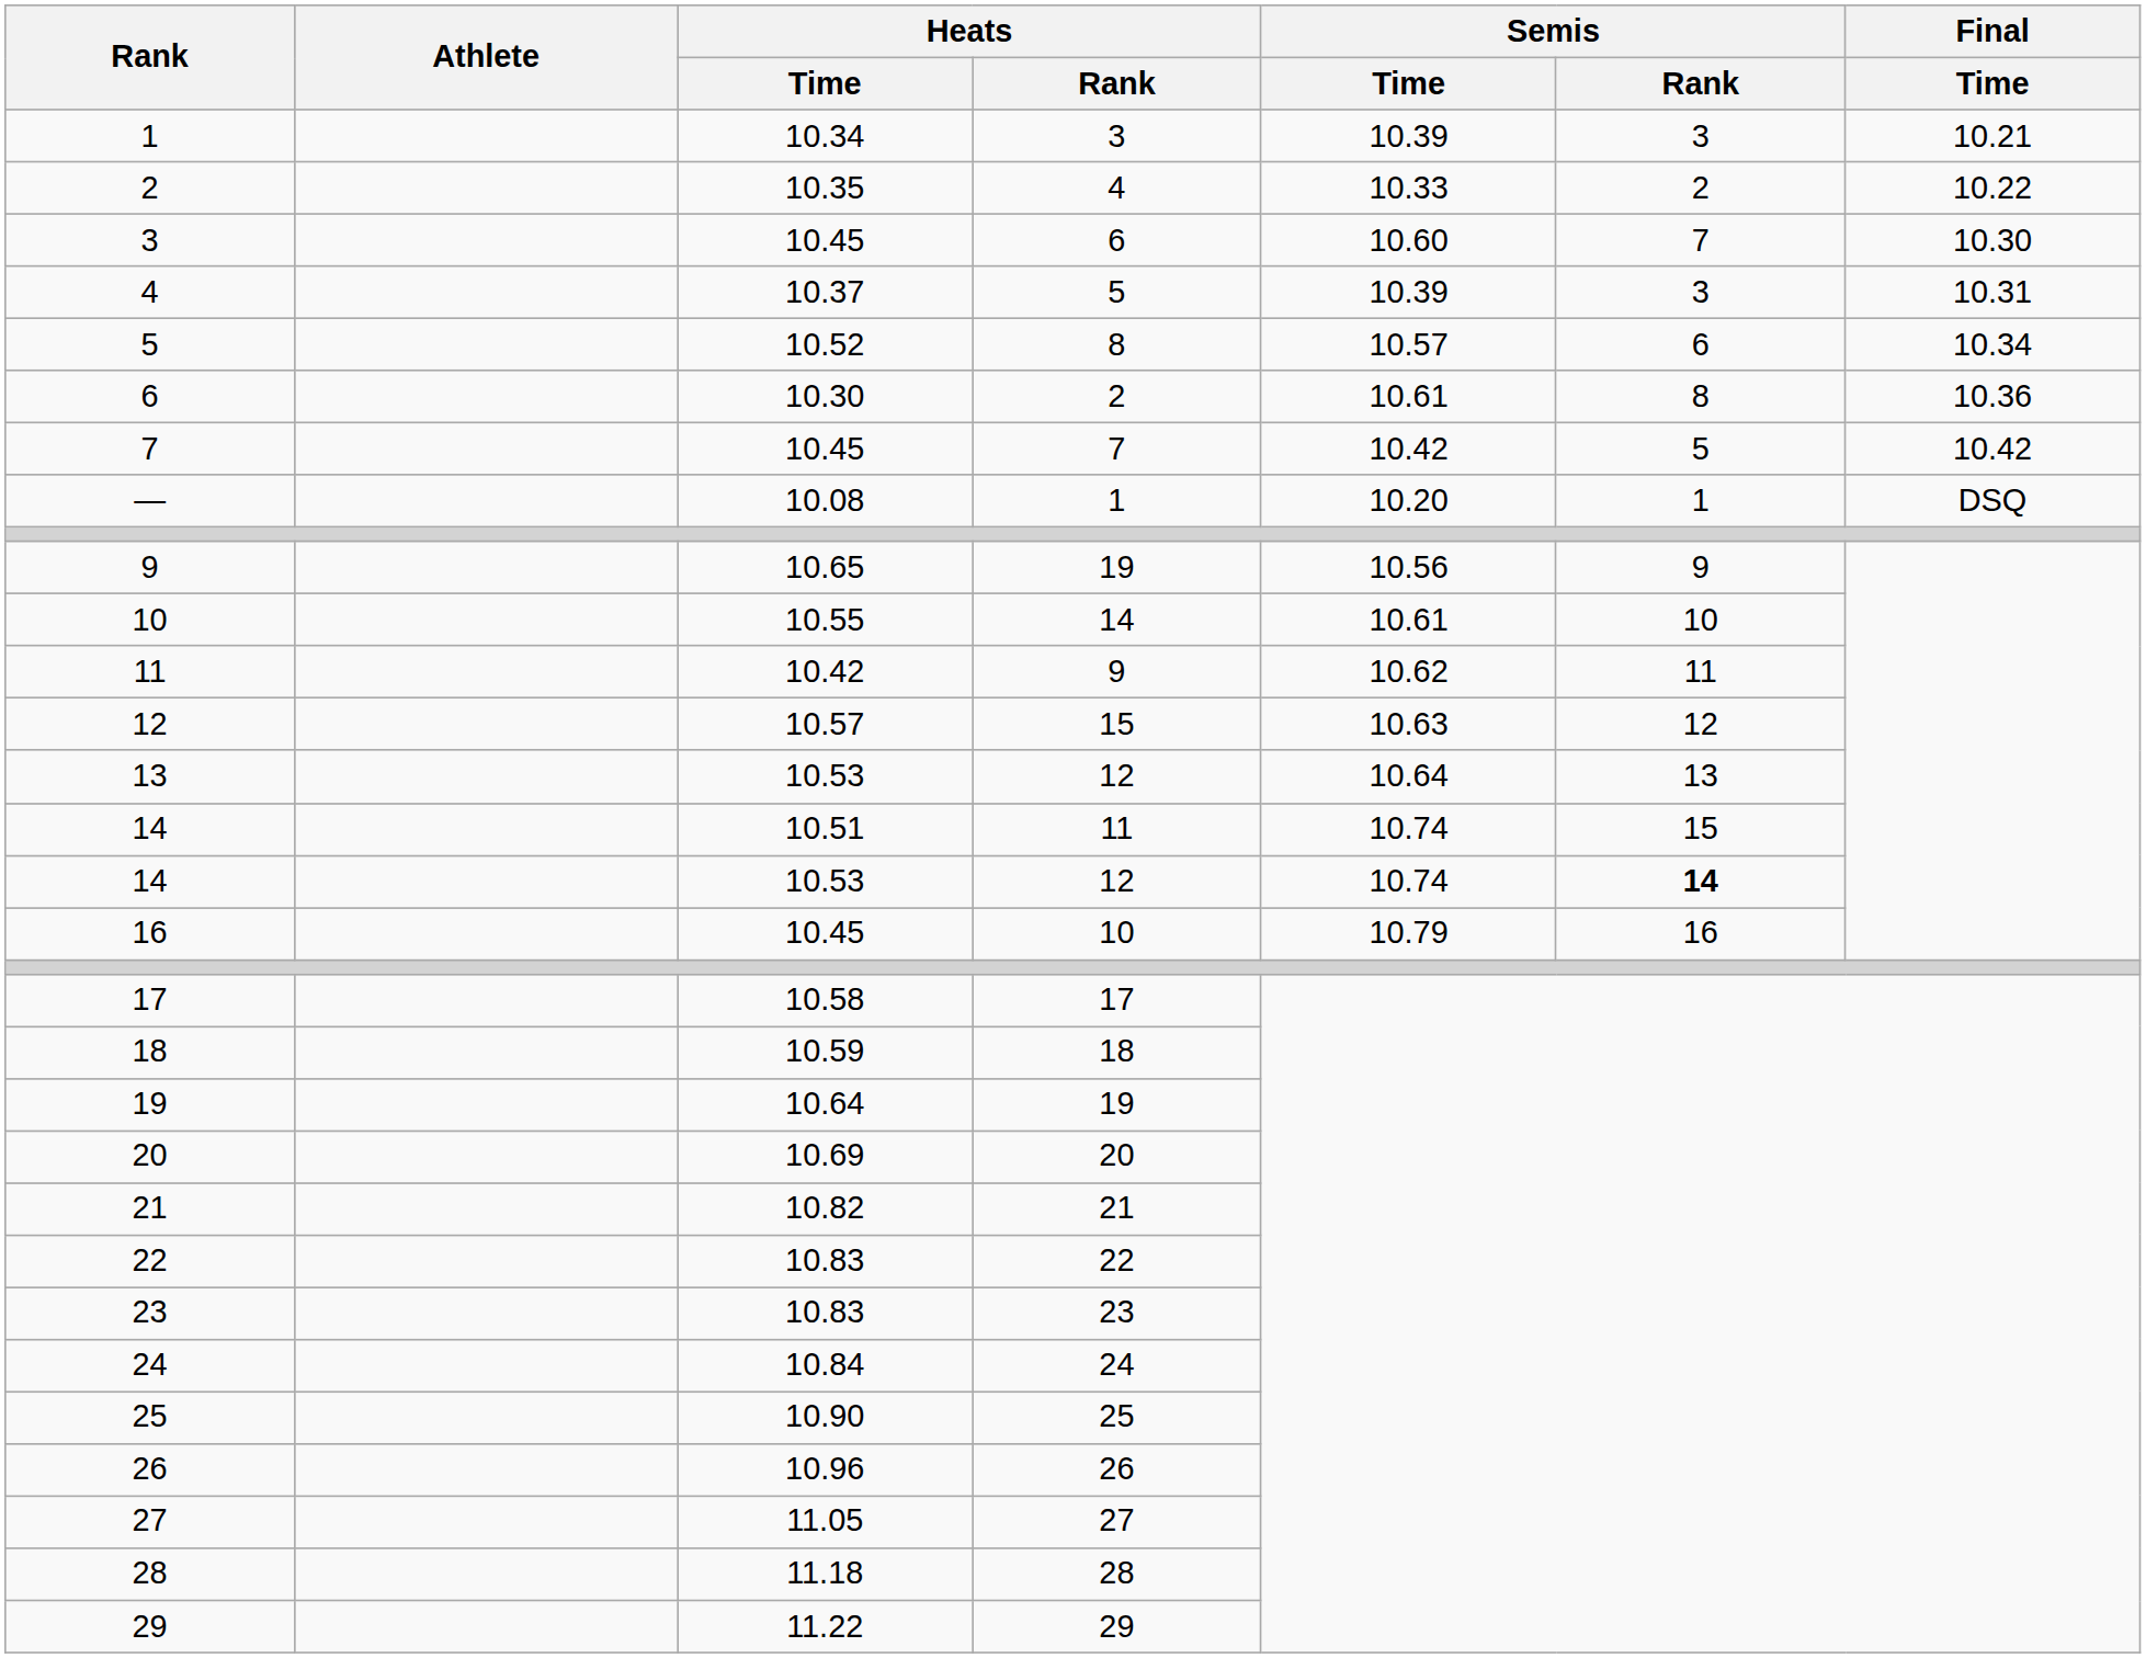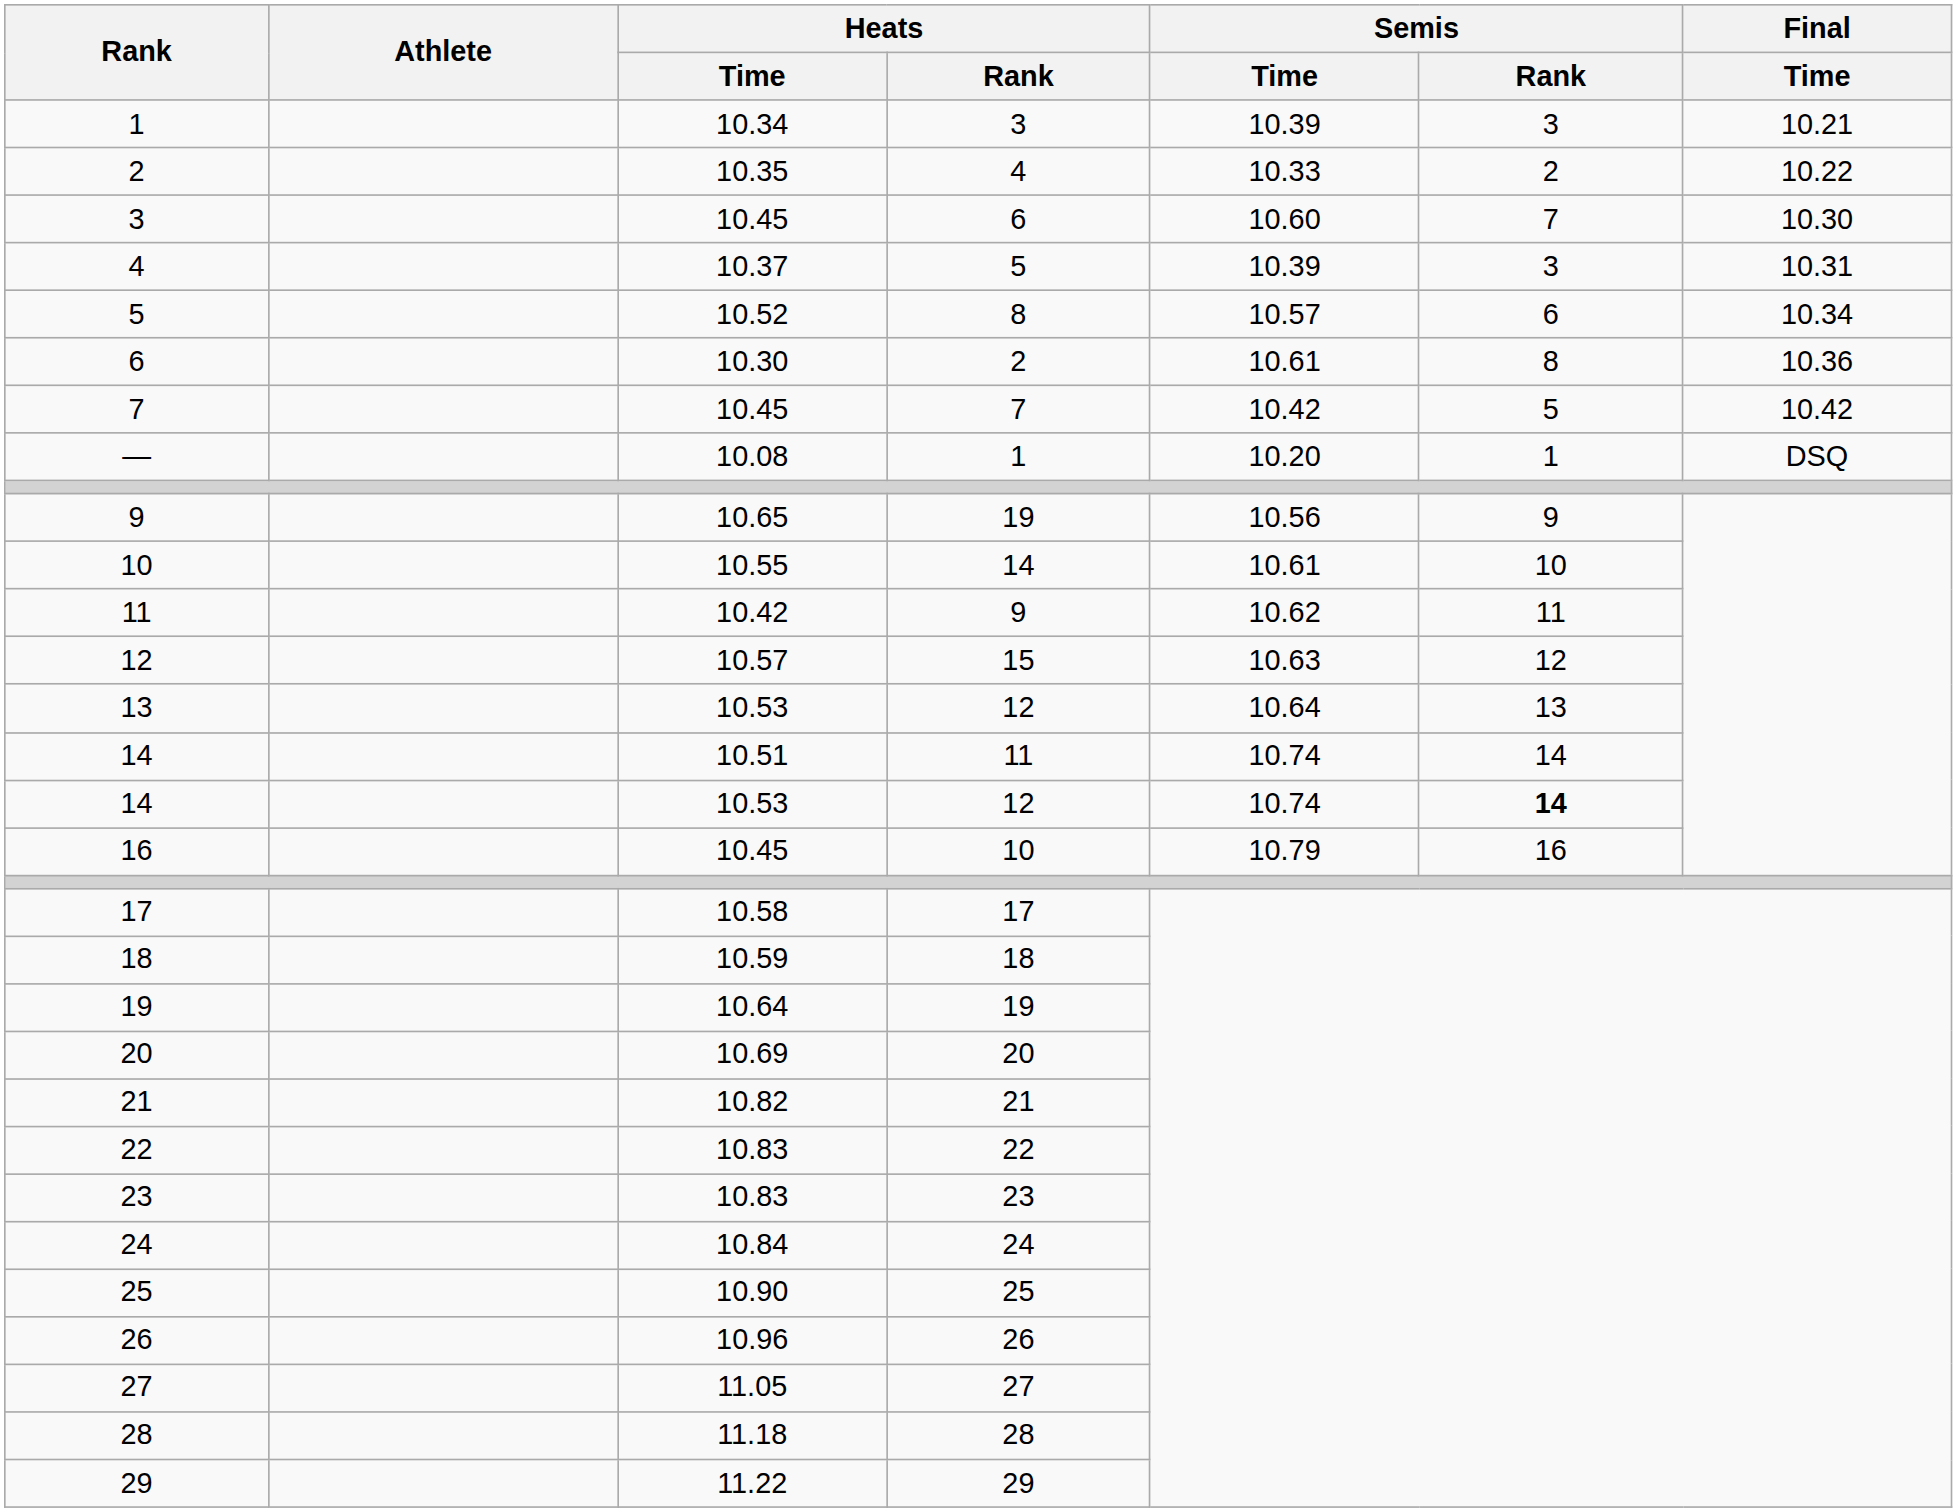 <table class="wikitable" style=" text-align:center; font-size:110%;" width="75%">
 <tr>
 <th rowspan="2">Rank</th>
 <th rowspan="2">Athlete</th>
 <th colspan="2">Heats</th>
 <th colspan="2">Semis</th>
 <th>Final</th>
 </tr>
 <tr>
 <th>Time</th>
 <th>Rank</th>
 <th>Time</th>
 <th>Rank</th>
 <th>Time</th>
 </tr>
 <tr>
 <td>1</td>
 <td align=left></td>
 <td>10.34</td>
 <td>3</td>
 <td>10.39</td>
 <td>3</td>
 <td>10.21</td>
 </tr>
 <tr>
 <td>2</td>
 <td align=left></td>
 <td>10.35</td>
 <td>4</td>
 <td>10.33</td>
 <td>2</td>
 <td>10.22</td>
 </tr>
 <tr>
 <td>3</td>
 <td align=left></td>
 <td>10.45</td>
 <td>6</td>
 <td>10.60</td>
 <td>7</td>
 <td>10.30</td>
 </tr>
 <tr>
 <td>4</td>
 <td align=left></td>
 <td>10.37</td>
 <td>5</td>
 <td>10.39</td>
 <td>3</td>
 <td>10.31</td>
 </tr>
 <tr>
 <td>5</td>
 <td align=left></td>
 <td>10.52</td>
 <td>8</td>
 <td>10.57</td>
 <td>6</td>
 <td>10.34</td>
 </tr>
 <tr>
 <td>6</td>
 <td align=left></td>
 <td>10.30</td>
 <td>2</td>
 <td>10.61</td>
 <td>8</td>
 <td>10.36</td>
 </tr>
 <tr>
 <td>7</td>
 <td align=left></td>
 <td>10.45</td>
 <td>7</td>
 <td>10.42</td>
 <td>5</td>
 <td>10.42</td>
 </tr>
 <tr>
 <td>—</td>
 <td align=left></td>
 <td>10.08</td>
 <td>1</td>
 <td>10.20</td>
 <td>1</td>
 <td>DSQ</td>
 </tr>
 <tr>
 <td colspan=7 bgcolor=lightgray></td>
 </tr>
 <tr>
 <td>9</td>
 <td align=left></td>
 <td>10.65</td>
 <td>19</td>
 <td>10.56</td>
 <td>9</td>
 </tr>
 <tr>
 <td>10</td>
 <td align=left></td>
 <td>10.55</td>
 <td>14</td>
 <td>10.61</td>
 <td>10</td>
 </tr>
 <tr>
 <td>11</td>
 <td align=left></td>
 <td>10.42</td>
 <td>9</td>
 <td>10.62</td>
 <td>11</td>
 </tr>
 <tr>
 <td>12</td>
 <td align=left></td>
 <td>10.57</td>
 <td>15</td>
 <td>10.63</td>
 <td>12</td>
 </tr>
 <tr>
 <td>13</td>
 <td align=left></td>
 <td>10.53</td>
 <td>12</td>
 <td>10.64</td>
 <td>13</td>
 </tr>
 <tr>
 <td>14</td>
 <td align=left></td>
 <td>10.51</td>
 <td>11</td>
 <td>10.74</td>
-<td>15</td>
+<td>14</td>
 </tr>
 <tr>
 <td>14</td>
 <td align=left></td>
 <td>10.53</td>
 <td>12</td>
 <td>10.74</td>
 <td><strong>14</strong></td>
 </tr>
 <tr>
 <td>16</td>
 <td align=left></td>
 <td>10.45</td>
 <td>10</td>
 <td>10.79</td>
 <td>16</td>
 </tr>
 <tr>
 <td colspan=7 bgcolor=lightgray></td>
 </tr>
 <tr>
 <td>17</td>
 <td align=left></td>
 <td>10.58</td>
 <td>17</td>
 </tr>
 <tr>
 <td>18</td>
 <td align=left></td>
 <td>10.59</td>
 <td>18</td>
 </tr>
 <tr>
 <td>19</td>
 <td align=left></td>
 <td>10.64</td>
 <td>19</td>
 </tr>
 <tr>
 <td>20</td>
 <td align=left></td>
 <td>10.69</td>
 <td>20</td>
 </tr>
 <tr>
 <td>21</td>
 <td align=left></td>
 <td>10.82</td>
 <td>21</td>
 </tr>
 <tr>
 <td>22</td>
 <td align=left></td>
 <td>10.83</td>
 <td>22</td>
 </tr>
 <tr>
 <td>23</td>
 <td align=left></td>
 <td>10.83</td>
 <td>23</td>
 </tr>
 <tr>
 <td>24</td>
 <td align=left></td>
 <td>10.84</td>
 <td>24</td>
 </tr>
 <tr>
 <td>25</td>
 <td align=left></td>
 <td>10.90</td>
 <td>25</td>
 </tr>
 <tr>
 <td>26</td>
 <td align=left></td>
 <td>10.96</td>
 <td>26</td>
 </tr>
 <tr>
 <td>27</td>
 <td align=left></td>
 <td>11.05</td>
 <td>27</td>
 </tr>
 <tr>
 <td>28</td>
 <td align=left></td>
 <td>11.18</td>
 <td>28</td>
 </tr>
 <tr>
 <td>29</td>
 <td align=left></td>
 <td>11.22</td>
 <td>29</td>
 </tr>
 </table>
